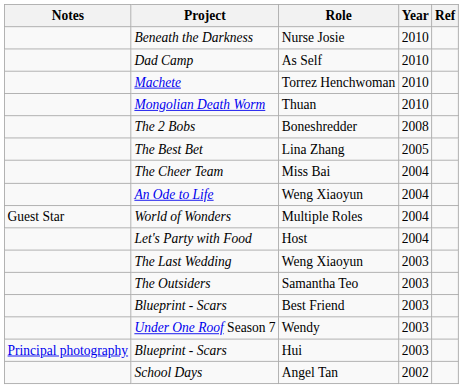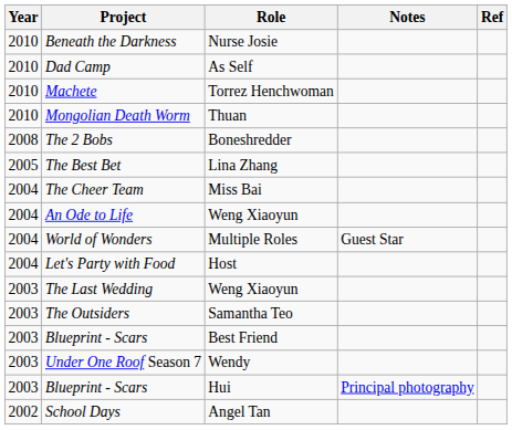 <table class="wikitable" style="font-size: 95%;">
 <tr>
-<th>Notes</th>
+<th>Year</th>
 <th>Project</th>
 <th>Role</th>
-<th>Year</th>
+<th>Notes</th>
 <th>Ref</th>
 </tr>
 <tr>
-<td></td>
+<td>2010</td>
 <td><em>Beneath the Darkness</em></td>
 <td>Nurse Josie</td>
-<td>2010</td>
+<td></td>
 <td></td>
 </tr>
 <tr>
-<td></td>
+<td>2010</td>
 <td><em>Dad Camp</em></td>
 <td>As Self</td>
-<td>2010</td>
+<td></td>
 <td></td>
 </tr>
 <tr>
-<td></td>
+<td>2010</td>
 <td><em><a href='#'>Machete</a></em></td>
 <td>Torrez Henchwoman</td>
-<td>2010</td>
+<td></td>
 <td></td>
 </tr>
 <tr>
-<td></td>
+<td>2010</td>
 <td><em><a href='#'>Mongolian Death Worm</a></em></td>
 <td>Thuan</td>
-<td>2010</td>
+<td></td>
 <td></td>
 </tr>
 <tr>
-<td></td>
+<td>2008</td>
 <td><em>The 2 Bobs</em></td>
 <td>Boneshredder</td>
-<td>2008</td>
+<td></td>
 <td></td>
 </tr>
 <tr>
-<td></td>
+<td>2005</td>
 <td><em>The Best Bet</em></td>
 <td>Lina Zhang</td>
-<td>2005</td>
+<td></td>
 <td></td>
 </tr>
 <tr>
-<td></td>
+<td>2004</td>
 <td><em>The Cheer Team</em></td>
 <td>Miss Bai</td>
-<td>2004</td>
+<td></td>
 <td></td>
 </tr>
 <tr>
-<td></td>
+<td>2004</td>
 <td><em><a href='#'>An Ode to Life</a></em></td>
 <td>Weng Xiaoyun</td>
-<td>2004</td>
+<td></td>
 <td></td>
 </tr>
 <tr>
-<td>Guest Star</td>
+<td>2004</td>
 <td><em>World of Wonders</em></td>
 <td>Multiple Roles</td>
-<td>2004</td>
+<td>Guest Star</td>
 <td></td>
 </tr>
 <tr>
-<td></td>
+<td>2004</td>
 <td><em>Let's Party with Food</em></td>
 <td>Host</td>
-<td>2004</td>
+<td></td>
 <td></td>
 </tr>
 <tr>
-<td></td>
+<td>2003</td>
 <td><em>The Last Wedding</em></td>
 <td>Weng Xiaoyun</td>
-<td>2003</td>
+<td></td>
 <td></td>
 </tr>
 <tr>
-<td></td>
+<td>2003</td>
 <td><em>The Outsiders</em></td>
 <td>Samantha Teo</td>
-<td>2003</td>
+<td></td>
 <td></td>
 </tr>
 <tr>
-<td></td>
+<td>2003</td>
 <td><em>Blueprint - Scars</em></td>
 <td>Best Friend</td>
-<td>2003</td>
+<td></td>
 <td></td>
 </tr>
 <tr>
-<td></td>
+<td>2003</td>
 <td><em><a href='#'>Under One Roof</a></em> Season 7</td>
 <td>Wendy</td>
-<td>2003</td>
+<td></td>
 <td></td>
 </tr>
 <tr>
-<td><a href='#'>Principal photography</a></td>
+<td>2003</td>
 <td><em>Blueprint - Scars</em></td>
 <td>Hui</td>
-<td>2003</td>
+<td><a href='#'>Principal photography</a></td>
 <td></td>
 </tr>
 <tr>
-<td></td>
+<td>2002</td>
 <td><em>School Days</em></td>
 <td>Angel Tan</td>
-<td>2002</td>
+<td></td>
 <td></td>
 </tr>
 </table>
